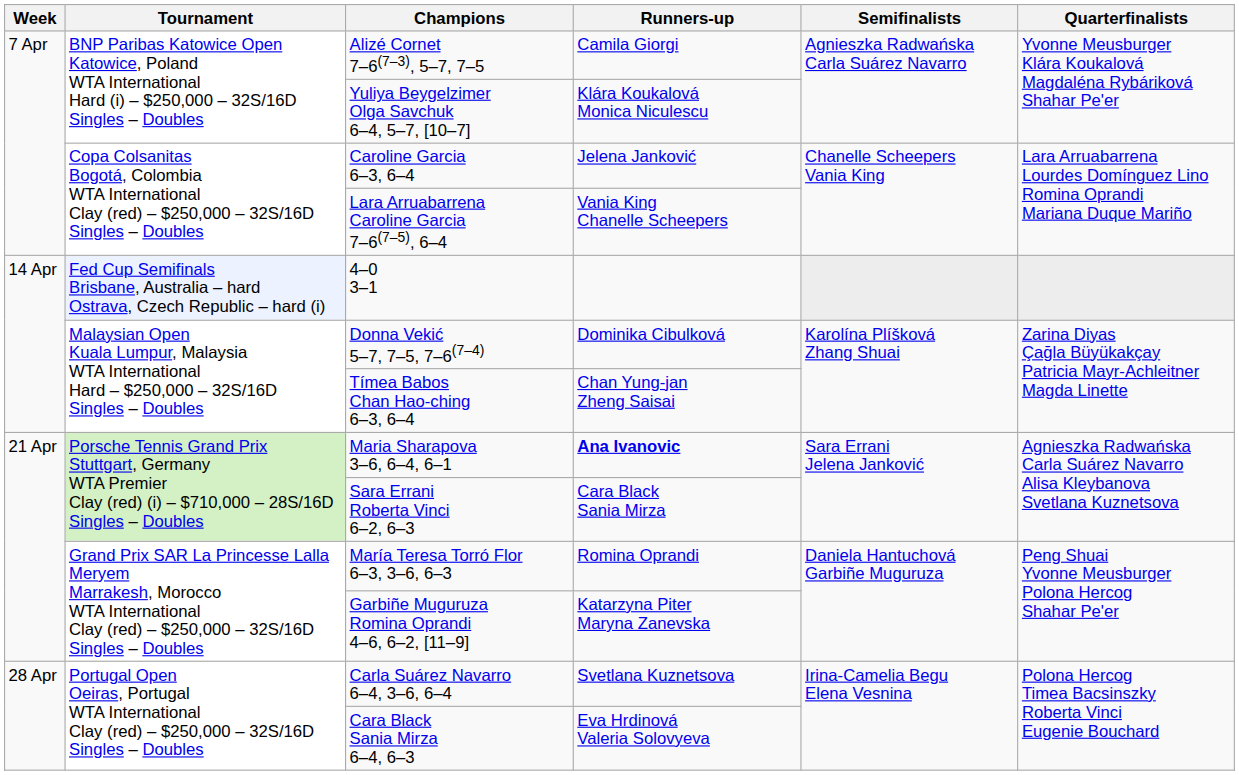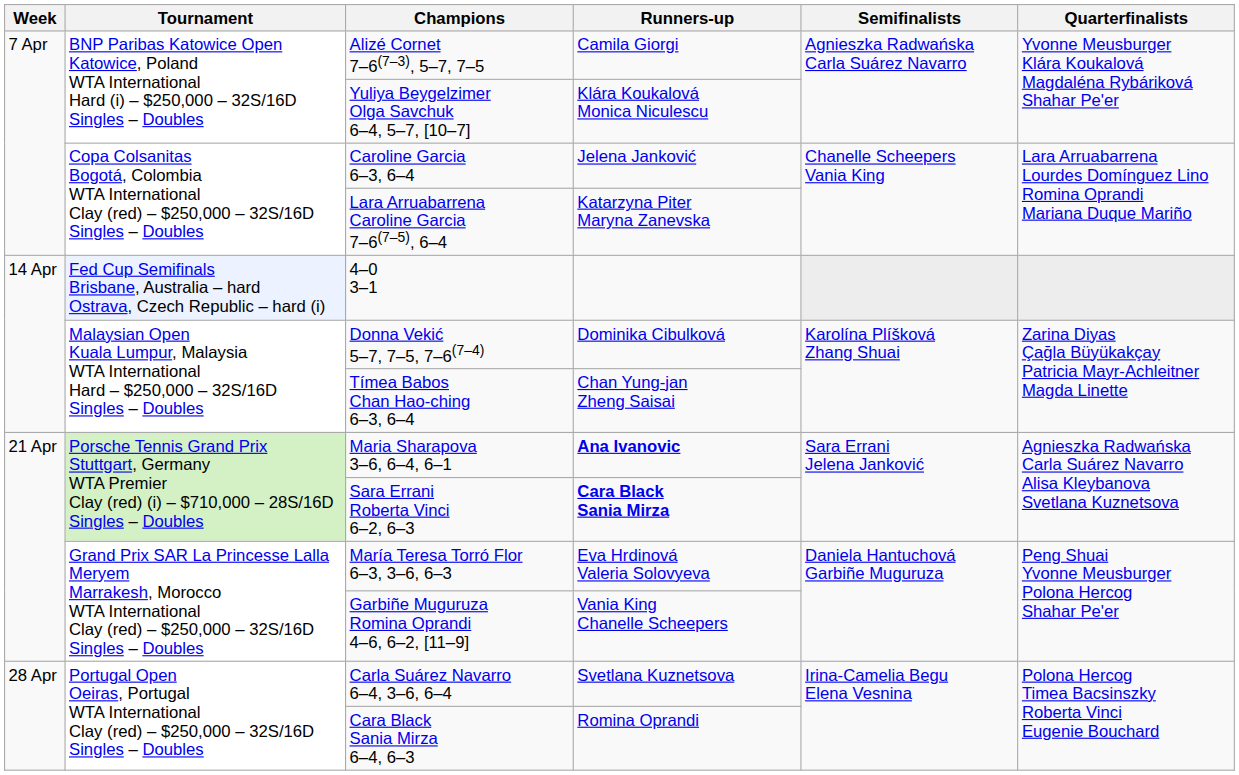 <table class=wikitable style=font-size:95%>
 <tr>
 <th style="width:48px;">Week</th>
 <th style="width:248px;">Tournament</th>
 <th style="width:200px;">Champions</th>
 <th style="width:200px;">Runners-up</th>
 <th style="width:190px;">Semifinalists</th>
 <th style="width:190px;">Quarterfinalists</th>
 </tr>
 <tr valign=top>
 <td rowspan=4>7 Apr</td>
 <td style="background:#fff;" rowspan="2"><a href='#'>BNP Paribas Katowice Open</a><br><a href='#'>Katowice</a>, Poland<br>WTA International<br>Hard (i) – $250,000 – 32S/16D<br><a href='#'>Singles</a> – <a href='#'>Doubles</a></td>
 <td> <a href='#'>Alizé Cornet</a><br>7–6<sup>(7–3)</sup>, 5–7, 7–5</td>
 <td> <a href='#'>Camila Giorgi</a></td>
 <td rowspan=2> <a href='#'>Agnieszka Radwańska</a> <br>  <a href='#'>Carla Suárez Navarro</a></td>
 <td rowspan=2> <a href='#'>Yvonne Meusburger</a> <br>  <a href='#'>Klára Koukalová</a> <br> <a href='#'>Magdaléna Rybáriková</a> <br>  <a href='#'>Shahar Pe'er</a></td>
 </tr>
 <tr valign=top>
 <td> <a href='#'>Yuliya Beygelzimer</a><br> <a href='#'>Olga Savchuk</a><br>6–4, 5–7, [10–7]</td>
 <td> <a href='#'>Klára Koukalová</a><br> <a href='#'>Monica Niculescu</a></td>
 </tr>
 <tr valign=top>
 <td style="background:#fff;" rowspan="2"><a href='#'>Copa Colsanitas</a><br><a href='#'>Bogotá</a>, Colombia<br>WTA International<br>Clay (red) – $250,000 – 32S/16D<br><a href='#'>Singles</a> – <a href='#'>Doubles</a></td>
 <td> <a href='#'>Caroline Garcia</a><br>6–3, 6–4</td>
 <td> <a href='#'>Jelena Janković</a></td>
 <td rowspan=2> <a href='#'>Chanelle Scheepers</a> <br>  <a href='#'>Vania King</a></td>
 <td rowspan=2> <a href='#'>Lara Arruabarrena</a> <br> <a href='#'>Lourdes Domínguez Lino</a> <br> <a href='#'>Romina Oprandi</a> <br>  <a href='#'>Mariana Duque Mariño</a></td>
 </tr>
 <tr valign=top>
 <td> <a href='#'>Lara Arruabarrena</a><br> <a href='#'>Caroline Garcia</a><br>7–6<sup>(7–5)</sup>, 6–4</td>
-<td> <a href='#'>Vania King</a><br> <a href='#'>Chanelle Scheepers</a></td>
+<td> <a href='#'>Katarzyna Piter</a> <br>  <a href='#'>Maryna Zanevska</a></td>
 </tr>
 <tr valign=top>
 <td rowspan=3>14 Apr</td>
 <td style="background:#ECF2FF;"><a href='#'>Fed Cup Semifinals</a><br><a href='#'>Brisbane</a>, Australia – hard <br><a href='#'>Ostrava</a>, Czech Republic – hard (i)</td>
 <td> 4–0<br> 3–1</td>
 <td><br></td>
 <td style="background:#ededed;"></td>
 <td style="background:#ededed;"></td>
 </tr>
 <tr valign=top>
 <td style="background:#fff;" rowspan="2"><a href='#'>Malaysian Open</a><br><a href='#'>Kuala Lumpur</a>, Malaysia<br>WTA International<br>Hard – $250,000 – 32S/16D<br><a href='#'>Singles</a> – <a href='#'>Doubles</a></td>
 <td> <a href='#'>Donna Vekić</a><br>5–7, 7–5, 7–6<sup>(7–4)</sup></td>
 <td> <a href='#'>Dominika Cibulková</a></td>
 <td rowspan=2> <a href='#'>Karolína Plíšková</a> <br>  <a href='#'>Zhang Shuai</a></td>
 <td rowspan=2> <a href='#'>Zarina Diyas</a> <br> <a href='#'>Çağla Büyükakçay</a> <br>  <a href='#'>Patricia Mayr-Achleitner</a> <br>  <a href='#'>Magda Linette</a></td>
 </tr>
 <tr valign=top>
 <td> <a href='#'>Tímea Babos</a><br> <a href='#'>Chan Hao-ching</a><br>6–3, 6–4</td>
 <td> <a href='#'>Chan Yung-jan</a><br> <a href='#'>Zheng Saisai</a></td>
 </tr>
 <tr valign=top>
 <td rowspan=4>21 Apr</td>
 <td style="background:#D4F1C5;" rowspan="2"><a href='#'>Porsche Tennis Grand Prix</a><br><a href='#'>Stuttgart</a>, Germany<br>WTA Premier<br>Clay (red) (i) – $710,000 – 28S/16D<br><a href='#'>Singles</a> – <a href='#'>Doubles</a></td>
 <td> <a href='#'>Maria Sharapova</a><br>3–6, 6–4, 6–1</td>
 <td><strong> <a href='#'>Ana Ivanovic</a></strong></td>
 <td rowspan=2> <a href='#'>Sara Errani</a> <br>  <a href='#'>Jelena Janković</a></td>
 <td rowspan=2> <a href='#'>Agnieszka Radwańska</a><br> <a href='#'>Carla Suárez Navarro</a><br>  <a href='#'>Alisa Kleybanova</a> <br>  <a href='#'>Svetlana Kuznetsova</a></td>
 </tr>
 <tr valign=top>
 <td> <a href='#'>Sara Errani</a><br> <a href='#'>Roberta Vinci</a><br>6–2, 6–3</td>
-<td> <a href='#'>Cara Black</a><br> <a href='#'>Sania Mirza</a></td>
+<td><strong> <a href='#'>Cara Black</a><br> <a href='#'>Sania Mirza</a></strong></td>
 </tr>
 <tr valign=top>
 <td style="background:#fff;" rowspan="2"><a href='#'>Grand Prix SAR La Princesse Lalla Meryem</a><br> <a href='#'>Marrakesh</a>, Morocco<br>WTA International<br>Clay (red) – $250,000 – 32S/16D<br><a href='#'>Singles</a> – <a href='#'>Doubles</a></td>
 <td> <a href='#'>María Teresa Torró Flor</a><br>6–3, 3–6, 6–3</td>
-<td> <a href='#'>Romina Oprandi</a></td>
+<td> <a href='#'>Eva Hrdinová</a><br> <a href='#'>Valeria Solovyeva</a></td>
 <td rowspan=2> <a href='#'>Daniela Hantuchová</a> <br>  <a href='#'>Garbiñe Muguruza</a></td>
 <td rowspan=2> <a href='#'>Peng Shuai</a> <br> <a href='#'>Yvonne Meusburger</a> <br> <a href='#'>Polona Hercog</a> <br>  <a href='#'>Shahar Pe'er</a></td>
 </tr>
 <tr valign=top>
 <td> <a href='#'>Garbiñe Muguruza</a> <br>  <a href='#'>Romina Oprandi</a><br>4–6, 6–2, [11–9]</td>
-<td> <a href='#'>Katarzyna Piter</a> <br>  <a href='#'>Maryna Zanevska</a></td>
+<td> <a href='#'>Vania King</a><br> <a href='#'>Chanelle Scheepers</a></td>
 </tr>
 <tr valign=top>
 <td rowspan=2>28 Apr</td>
 <td style="background:#fff;" rowspan="2"><a href='#'>Portugal Open</a><br><a href='#'>Oeiras</a>, Portugal<br>WTA International<br>Clay (red) – $250,000 – 32S/16D<br><a href='#'>Singles</a> – <a href='#'>Doubles</a></td>
 <td> <a href='#'>Carla Suárez Navarro</a><br>6–4, 3–6, 6–4</td>
 <td> <a href='#'>Svetlana Kuznetsova</a></td>
 <td rowspan=2> <a href='#'>Irina-Camelia Begu</a> <br> <a href='#'>Elena Vesnina</a></td>
 <td rowspan=2> <a href='#'>Polona Hercog</a> <br> <a href='#'>Timea Bacsinszky</a> <br> <a href='#'>Roberta Vinci</a> <br>  <a href='#'>Eugenie Bouchard</a></td>
 </tr>
 <tr valign=top>
 <td> <a href='#'>Cara Black</a><br> <a href='#'>Sania Mirza</a><br>6–4, 6–3</td>
-<td> <a href='#'>Eva Hrdinová</a><br> <a href='#'>Valeria Solovyeva</a></td>
+<td> <a href='#'>Romina Oprandi</a></td>
 </tr>
 </table>
